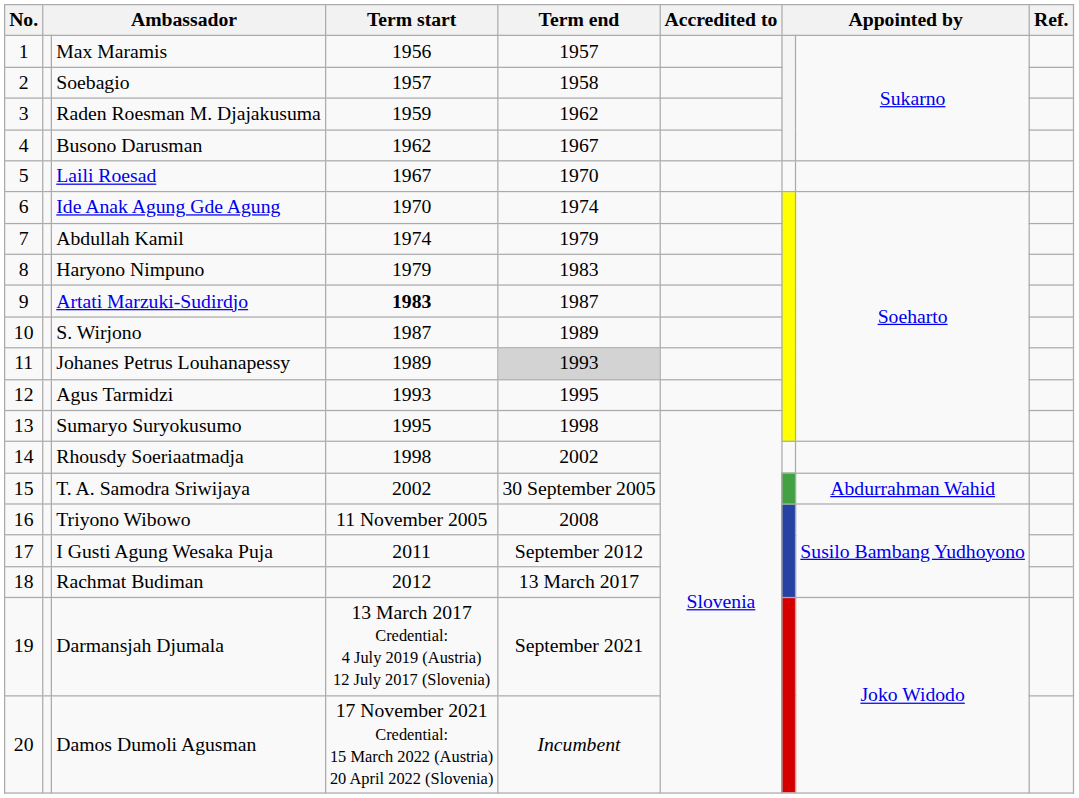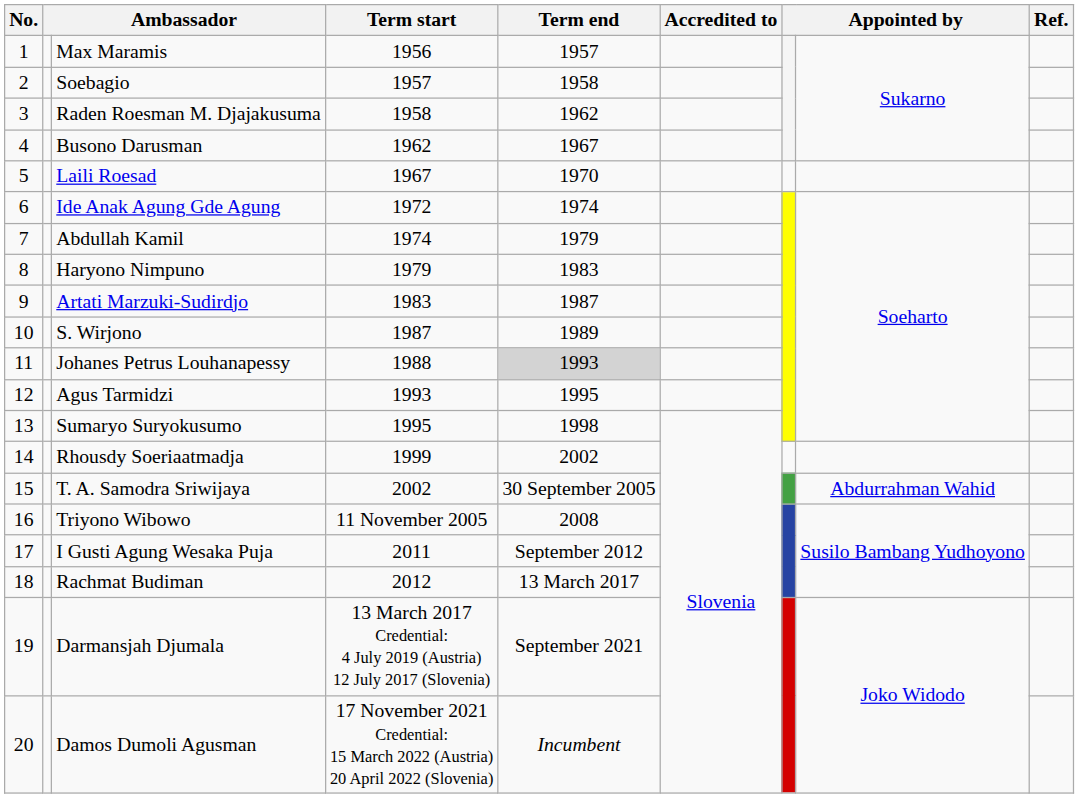 <table class="wikitable" style="text-align: center">
 <tr>
 <th>No.</th>
 <th colspan="2">Ambassador</th>
 <th>Term start</th>
 <th>Term end</th>
 <th>Accredited to</th>
 <th colspan="2">Appointed by</th>
 <th>Ref.</th>
 </tr>
 <tr>
 <td>1</td>
 <td></td>
 <td style="text-align:left">Max Maramis</td>
 <td>1956</td>
 <td>1957</td>
 <td></td>
 <td rowspan="4" style="background: #f5f5f5;"> </td>
 <td rowspan="4"><a href='#'>Sukarno</a></td>
 <td></td>
 </tr>
 <tr>
 <td>2</td>
 <td></td>
 <td style="text-align:left">Soebagio</td>
 <td>1957</td>
 <td>1958</td>
 <td></td>
 <td></td>
 </tr>
 <tr>
 <td>3</td>
 <td></td>
 <td style="text-align:left">Raden Roesman M. Djajakusuma</td>
-<td>1959</td>
+<td>1958</td>
 <td>1962</td>
 <td></td>
 <td></td>
 </tr>
 <tr>
 <td>4</td>
 <td></td>
 <td style="text-align:left">Busono Darusman</td>
 <td>1962</td>
 <td>1967</td>
 <td></td>
 <td></td>
 </tr>
 <tr>
 <td>5</td>
 <td></td>
 <td style="text-align:left"><a href='#'>Laili Roesad</a></td>
 <td>1967</td>
 <td>1970</td>
 <td></td>
 <td></td>
 <td></td>
 <td></td>
 </tr>
 <tr>
 <td>6</td>
 <td></td>
 <td style="text-align:left"><a href='#'>Ide Anak Agung Gde Agung</a></td>
-<td>1970</td>
+<td>1972</td>
 <td>1974</td>
 <td></td>
 <td rowspan="8" style="background: #ffff00;"> </td>
 <td rowspan="8"><a href='#'>Soeharto</a></td>
 <td></td>
 </tr>
 <tr>
 <td>7</td>
 <td></td>
 <td style="text-align:left">Abdullah Kamil</td>
 <td>1974</td>
 <td>1979</td>
 <td></td>
 <td></td>
 </tr>
 <tr>
 <td>8</td>
 <td></td>
 <td style="text-align:left">Haryono Nimpuno</td>
 <td>1979</td>
 <td>1983</td>
 <td></td>
 <td></td>
 </tr>
 <tr>
 <td>9</td>
 <td></td>
 <td style="text-align:left"><a href='#'>Artati Marzuki-Sudirdjo</a></td>
-<td><strong>1983</strong></td>
+<td>1983</td>
 <td>1987</td>
 <td></td>
 <td></td>
 </tr>
 <tr>
 <td>10</td>
 <td></td>
 <td style="text-align:left">S. Wirjono</td>
 <td>1987</td>
 <td>1989</td>
 <td></td>
 <td></td>
 </tr>
 <tr>
 <td>11</td>
 <td></td>
 <td style="text-align:left">Johanes Petrus Louhanapessy</td>
-<td>1989</td>
+<td>1988</td>
 <td style="background: lightgrey;">1993</td>
 <td></td>
 <td></td>
 </tr>
 <tr>
 <td>12</td>
 <td></td>
 <td style="text-align:left">Agus Tarmidzi</td>
 <td>1993</td>
 <td>1995</td>
 <td></td>
 <td></td>
 </tr>
 <tr>
 <td>13</td>
 <td></td>
 <td style="text-align:left">Sumaryo Suryokusumo</td>
 <td>1995</td>
 <td>1998</td>
 <td rowspan="8"><a href='#'>Slovenia</a></td>
 <td></td>
 </tr>
 <tr>
 <td>14</td>
 <td></td>
 <td style="text-align:left">Rhousdy Soeriaatmadja</td>
-<td>1998</td>
+<td>1999</td>
 <td>2002</td>
 <td></td>
 <td></td>
 <td></td>
 </tr>
 <tr>
 <td>15</td>
 <td></td>
 <td style="text-align:left">T. A. Samodra Sriwijaya</td>
 <td>2002</td>
 <td>30 September 2005</td>
 <td style="background: #43a143;"> </td>
 <td><a href='#'>Abdurrahman Wahid</a></td>
 <td></td>
 </tr>
 <tr>
 <td>16</td>
 <td></td>
 <td style="text-align:left">Triyono Wibowo</td>
 <td>11 November 2005</td>
 <td>2008</td>
 <td rowspan="3" style="background: #2643A3;"> </td>
 <td rowspan="3"><a href='#'>Susilo Bambang Yudhoyono</a></td>
 <td></td>
 </tr>
 <tr>
 <td>17</td>
 <td></td>
 <td style="text-align:left">I Gusti Agung Wesaka Puja</td>
 <td>2011</td>
 <td>September 2012</td>
 <td></td>
 </tr>
 <tr>
 <td>18</td>
 <td></td>
 <td style="text-align:left">Rachmat Budiman</td>
 <td>2012</td>
 <td>13 March 2017</td>
 <td></td>
 </tr>
 <tr>
 <td>19</td>
 <td></td>
 <td style="text-align:left">Darmansjah Djumala</td>
 <td>13 March 2017<br><small>Credential:<br>4 July 2019 (Austria)<br>12 July 2017 (Slovenia)</small></td>
 <td>September 2021</td>
 <td rowspan="2" style="background: #d40000;"> </td>
 <td rowspan="2"><a href='#'>Joko Widodo</a></td>
 <td></td>
 </tr>
 <tr>
 <td>20</td>
 <td></td>
 <td style="text-align:left">Damos Dumoli Agusman</td>
 <td>17 November 2021<br><small>Credential:<br>15 March 2022 (Austria)<br>20 April 2022 (Slovenia)</small></td>
 <td><em>Incumbent</em></td>
 <td></td>
 </tr>
 </table>
